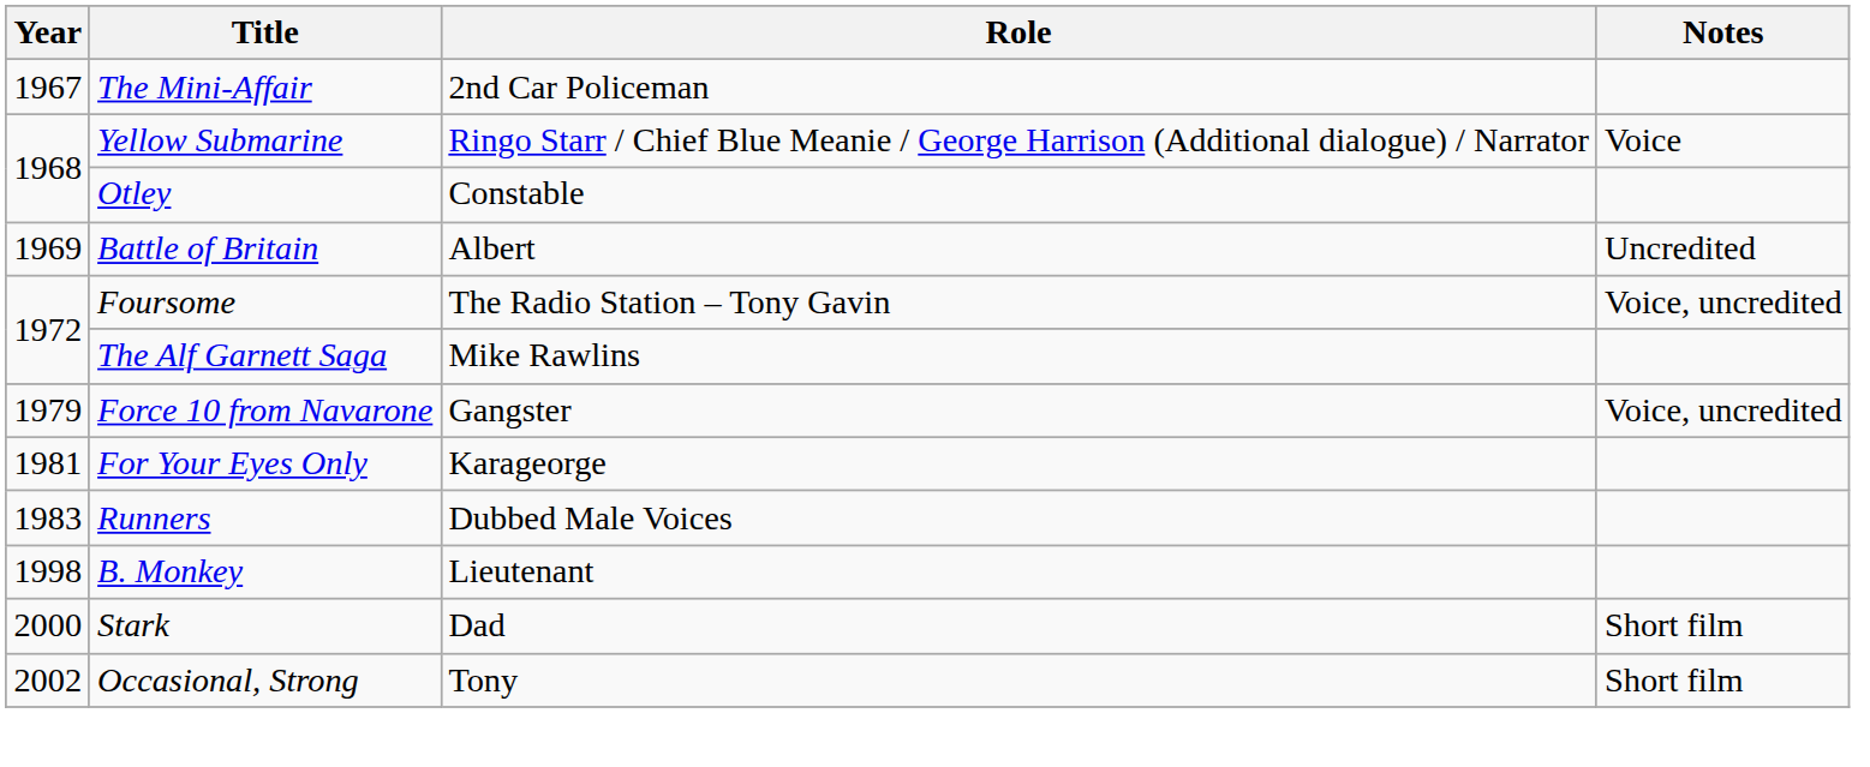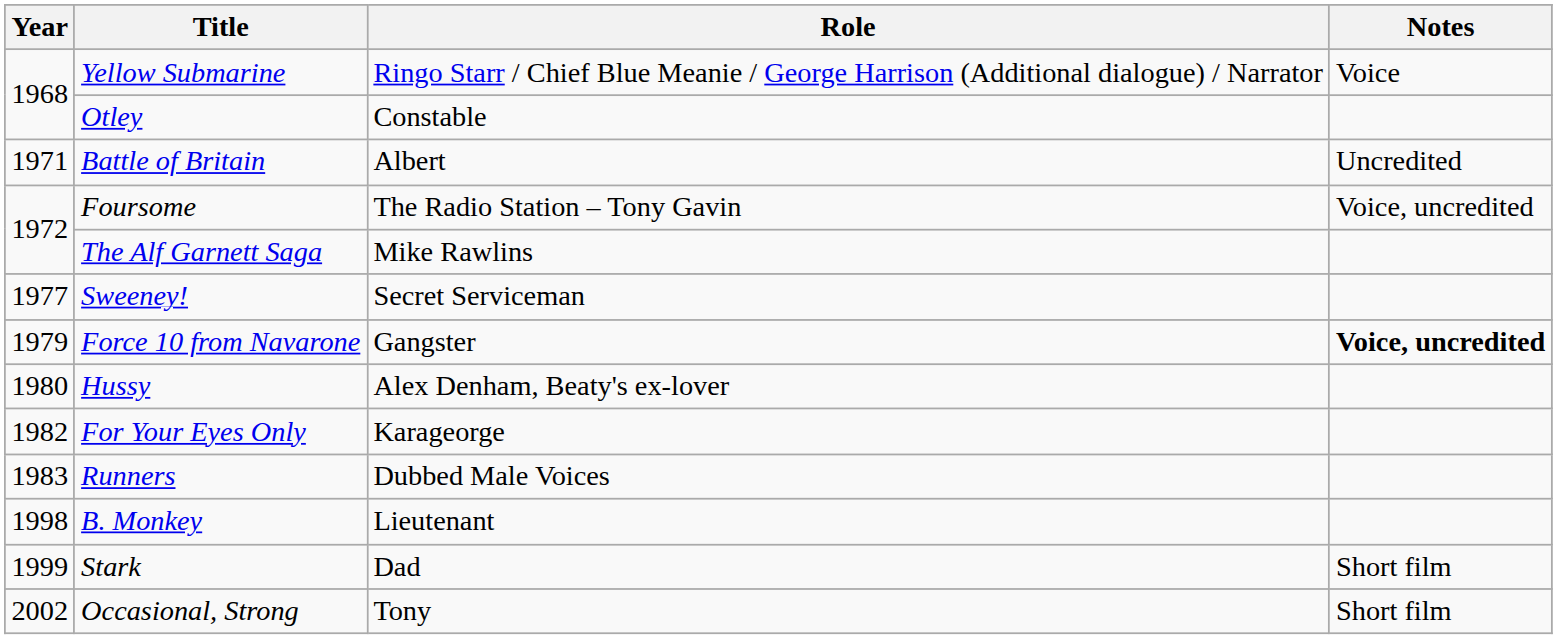 <table class="wikitable sortable">
 <tr>
 <th>Year</th>
 <th>Title</th>
 <th>Role</th>
 <th class="unsortable">Notes</th>
-</tr>
-<tr>
-<td>1967</td>
-<td><em><a href='#'>The Mini-Affair</a></em></td>
-<td>2nd Car Policeman</td>
-<td></td>
 </tr>
 <tr>
 <td rowspan=2>1968</td>
 <td><em><a href='#'>Yellow Submarine</a></em></td>
 <td><a href='#'>Ringo Starr</a> / Chief Blue Meanie / <a href='#'>George Harrison</a> (Additional dialogue) / Narrator</td>
 <td>Voice</td>
 </tr>
 <tr>
 <td><em><a href='#'>Otley</a></em></td>
 <td>Constable</td>
 <td></td>
 </tr>
 <tr>
-<td>1969</td>
+<td>1971</td>
 <td><em><a href='#'>Battle of Britain</a></em></td>
 <td>Albert</td>
 <td>Uncredited</td>
 </tr>
 <tr>
 <td rowspan=2>1972</td>
 <td><em>Foursome</em></td>
 <td>The Radio Station – Tony Gavin</td>
 <td>Voice, uncredited</td>
 </tr>
 <tr>
 <td><em><a href='#'>The Alf Garnett Saga</a></em></td>
 <td>Mike Rawlins</td>
 <td></td>
 </tr>
 <tr>
+<td>1977</td>
+<td><em><a href='#'>Sweeney!</a></em></td>
+<td>Secret Serviceman</td>
+<td></td>
+</tr>
+<tr>
 <td>1979</td>
 <td><em><a href='#'>Force 10 from Navarone</a></em></td>
 <td>Gangster</td>
-<td>Voice, uncredited</td>
+<td><strong>Voice, uncredited</strong></td>
 </tr>
 <tr>
-<td>1981</td>
+<td>1980</td>
+<td><em><a href='#'>Hussy</a></em></td>
+<td>Alex Denham, Beaty's ex-lover</td>
+<td></td>
+</tr>
+<tr>
+<td>1982</td>
 <td><em><a href='#'>For Your Eyes Only</a></em></td>
 <td>Karageorge</td>
 <td></td>
 </tr>
 <tr>
 <td>1983</td>
 <td><em><a href='#'>Runners</a></em></td>
 <td>Dubbed Male Voices</td>
 <td></td>
 </tr>
 <tr>
 <td>1998</td>
 <td><em><a href='#'>B. Monkey</a></em></td>
 <td>Lieutenant</td>
 <td></td>
 </tr>
 <tr>
-<td>2000</td>
+<td>1999</td>
 <td><em>Stark</em></td>
 <td>Dad</td>
 <td>Short film</td>
 </tr>
 <tr>
 <td>2002</td>
 <td><em>Occasional, Strong</em></td>
 <td>Tony</td>
 <td>Short film</td>
 </tr>
 </table>
